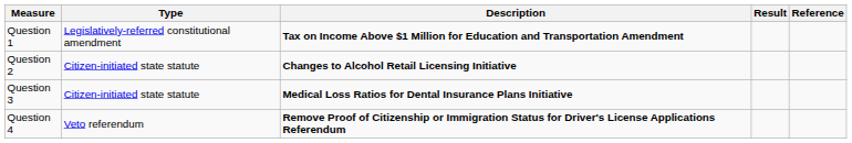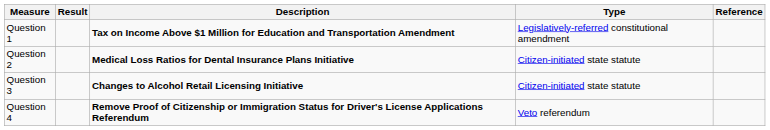 <table class="wikitable">
 <tr>
 <th>Measure</th>
+<th>Result</th>
+<th>Description</th>
 <th>Type</th>
-<th>Description</th>
-<th>Result</th>
 <th>Reference</th>
 </tr>
 <tr>
 <td>Question 1</td>
+<td></td>
+<td><strong>Tax on Income Above $1 Million for Education and Transportation Amendment</strong></td>
 <td><a href='#'>Legislatively-referred</a> constitutional amendment</td>
-<td><strong>Tax on Income Above $1 Million for Education and Transportation Amendment</strong></td>
-<td></td>
 <td></td>
 </tr>
 <tr>
 <td>Question 2</td>
+<td></td>
+<td><strong>Medical Loss Ratios for Dental Insurance Plans Initiative</strong></td>
 <td><a href='#'>Citizen-initiated</a> state statute</td>
-<td><strong>Changes to Alcohol Retail Licensing Initiative</strong></td>
-<td></td>
 <td></td>
 </tr>
 <tr>
 <td>Question 3</td>
+<td></td>
+<td><strong>Changes to Alcohol Retail Licensing Initiative</strong></td>
 <td><a href='#'>Citizen-initiated</a> state statute</td>
-<td><strong>Medical Loss Ratios for Dental Insurance Plans Initiative</strong></td>
-<td></td>
 <td></td>
 </tr>
 <tr>
 <td>Question 4</td>
+<td></td>
+<td><strong>Remove Proof of Citizenship or Immigration Status for Driver's License Applications Referendum</strong></td>
 <td><a href='#'>Veto</a> referendum</td>
-<td><strong>Remove Proof of Citizenship or Immigration Status for Driver's License Applications Referendum</strong></td>
-<td></td>
 <td></td>
 </tr>
 </table>
